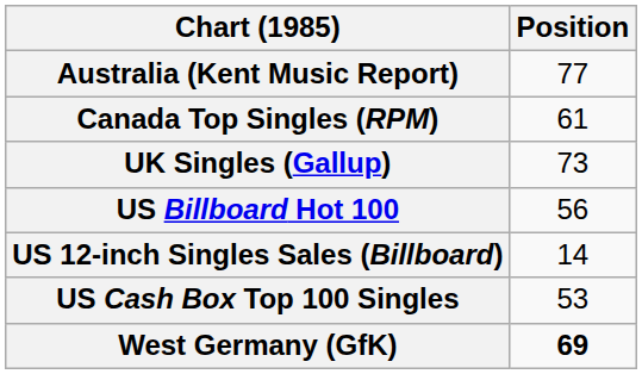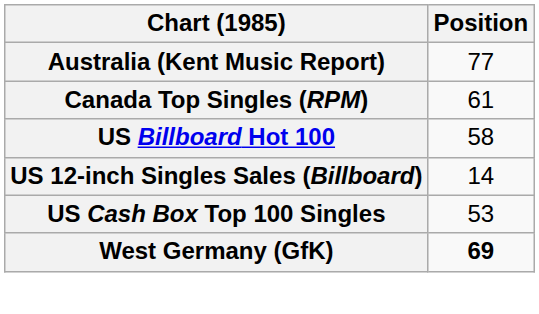 <table class="wikitable sortable plainrowheaders" style="text-align:center">
 <tr>
 <th scope="col">Chart (1985)</th>
 <th scope="col">Position</th>
 </tr>
 <tr>
 <th scope="row">Australia (Kent Music Report)</th>
 <td>77</td>
 </tr>
 <tr>
 <th scope="row">Canada Top Singles (<em>RPM</em>)</th>
 <td>61</td>
 </tr>
 <tr>
-<th scope="row">UK Singles (<a href='#'>Gallup</a>)</th>
-<td>73</td>
-</tr>
-<tr>
 <th scope="row">US <a href='#'><em>Billboard</em> Hot 100</a></th>
-<td>56</td>
+<td>58</td>
 </tr>
 <tr>
 <th scope="row">US 12-inch Singles Sales (<em>Billboard</em>)</th>
 <td>14</td>
 </tr>
 <tr>
 <th scope="row">US <em>Cash Box</em> Top 100 Singles</th>
 <td>53</td>
 </tr>
 <tr>
 <th scope="row">West Germany (GfK)</th>
 <td><strong>69</strong></td>
 </tr>
 </table>
